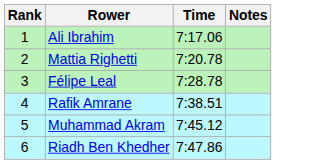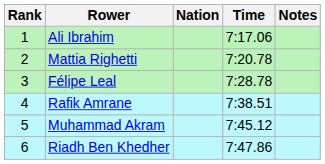 <table class="wikitable sortable" style="text-align:center">
 <tr>
 <th>Rank</th>
 <th>Rower</th>
+<th>Nation</th>
 <th>Time</th>
 <th>Notes</th>
 </tr>
 <tr bgcolor=bbf3bb>
 <td>1</td>
 <td align=left><a href='#'>Ali Ibrahim</a></td>
+<td align=left></td>
 <td>7:17.06</td>
 <td></td>
 </tr>
 <tr bgcolor=bbf3bb>
 <td>2</td>
 <td align=left><a href='#'>Mattia Righetti</a></td>
+<td align=left></td>
 <td>7:20.78</td>
 <td></td>
 </tr>
 <tr bgcolor=bbf3bb>
 <td>3</td>
 <td align=left><a href='#'>Félipe Leal</a></td>
+<td align=left></td>
 <td>7:28.78</td>
 <td></td>
 </tr>
 <tr bgcolor=bbf9ff>
 <td>4</td>
 <td align=left><a href='#'>Rafik Amrane</a></td>
+<td align=left></td>
 <td>7:38.51</td>
 <td></td>
 </tr>
 <tr bgcolor=bbf9ff>
 <td>5</td>
 <td align=left><a href='#'>Muhammad Akram</a></td>
+<td align=left></td>
 <td>7:45.12</td>
 <td></td>
 </tr>
 <tr bgcolor=bbf9ff>
 <td>6</td>
 <td align=left><a href='#'>Riadh Ben Khedher</a></td>
+<td align=left></td>
 <td>7:47.86</td>
 <td></td>
 </tr>
 </table>
